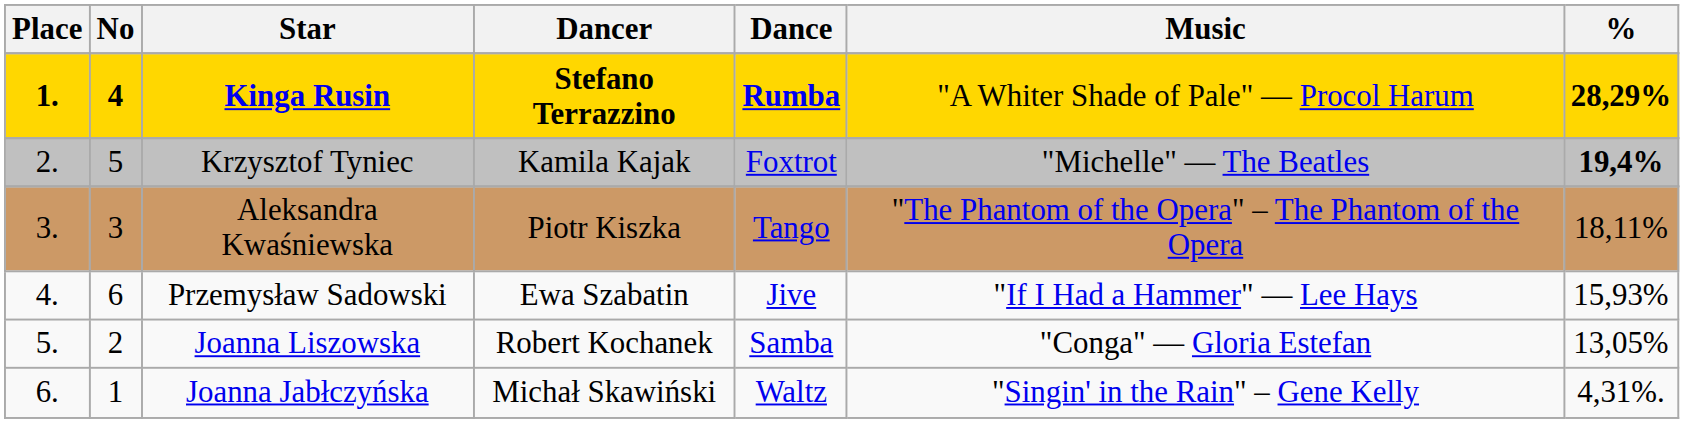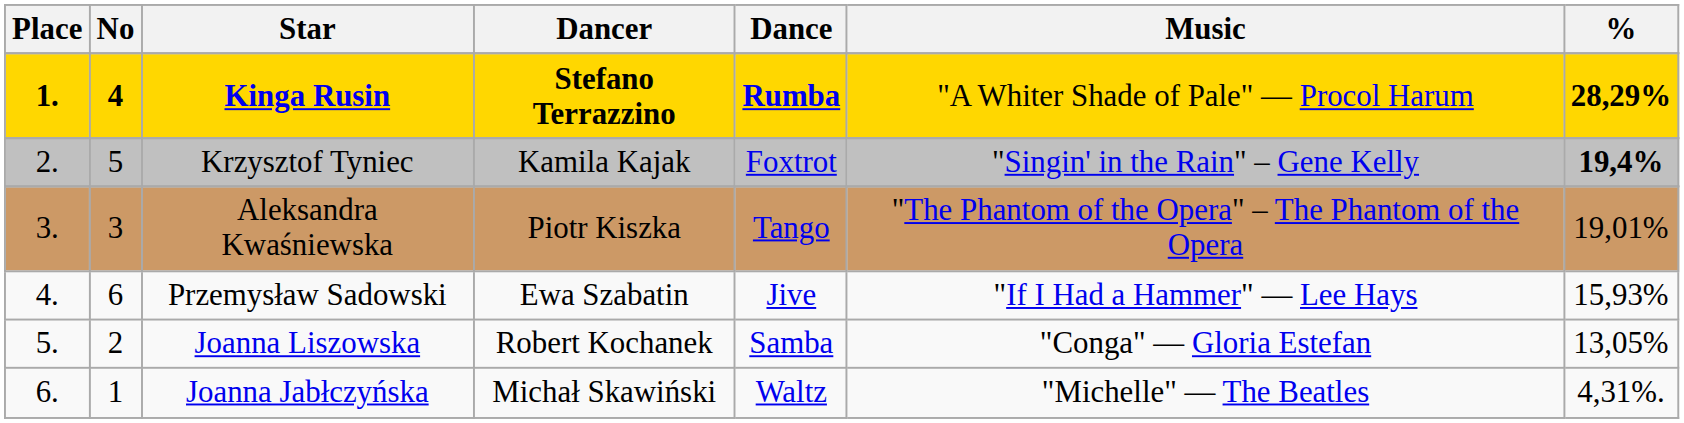 <table class="sortable wikitable" style="text-align:center">
 <tr>
 <th>Place</th>
 <th>No</th>
 <th>Star</th>
 <th>Dancer</th>
 <th>Dance</th>
 <th>Music</th>
 <th>%</th>
 </tr>
 <tr>
 </tr>
 <tr bgcolor="gold">
 <td><strong>1.</strong></td>
 <td><strong>4</strong></td>
 <td><strong><a href='#'>Kinga Rusin</a></strong></td>
 <td><strong>Stefano Terrazzino</strong></td>
 <td><strong><a href='#'>Rumba</a></strong></td>
 <td>"A Whiter Shade of Pale" — <a href='#'>Procol Harum</a></td>
 <td><strong>28,29%</strong></td>
 </tr>
 <tr>
 </tr>
 <tr bgcolor="silver">
 <td>2.</td>
 <td>5</td>
 <td>Krzysztof Tyniec</td>
 <td>Kamila Kajak</td>
 <td><a href='#'>Foxtrot</a></td>
-<td>"Michelle" — <a href='#'>The Beatles</a></td>
+<td>"<a href='#'>Singin' in the Rain</a>" – <a href='#'>Gene Kelly</a></td>
 <td><strong>19,4%</strong></td>
 </tr>
 <tr>
 </tr>
 <tr bgcolor="#cc9966">
 <td>3.</td>
 <td>3</td>
 <td>Aleksandra Kwaśniewska</td>
 <td>Piotr Kiszka</td>
 <td><a href='#'>Tango</a></td>
 <td>"<a href='#'>The Phantom of the Opera</a>" – <a href='#'>The Phantom of the Opera</a></td>
-<td>18,11%</td>
+<td>19,01%</td>
 </tr>
 <tr>
 <td>4.</td>
 <td>6</td>
 <td>Przemysław Sadowski</td>
 <td>Ewa Szabatin</td>
 <td><a href='#'>Jive</a></td>
 <td>"<a href='#'>If I Had a Hammer</a>" — <a href='#'>Lee Hays</a></td>
 <td>15,93%</td>
 </tr>
 <tr>
 <td>5.</td>
 <td>2</td>
 <td><a href='#'>Joanna Liszowska</a></td>
 <td>Robert Kochanek</td>
 <td><a href='#'>Samba</a></td>
 <td>"Conga" — <a href='#'>Gloria Estefan</a></td>
 <td>13,05%</td>
 </tr>
 <tr>
 <td>6.</td>
 <td>1</td>
 <td><a href='#'>Joanna Jabłczyńska</a></td>
 <td>Michał Skawiński</td>
 <td><a href='#'>Waltz</a></td>
-<td>"<a href='#'>Singin' in the Rain</a>" – <a href='#'>Gene Kelly</a></td>
+<td>"Michelle" — <a href='#'>The Beatles</a></td>
 <td>4,31%.</td>
 </tr>
 </table>
